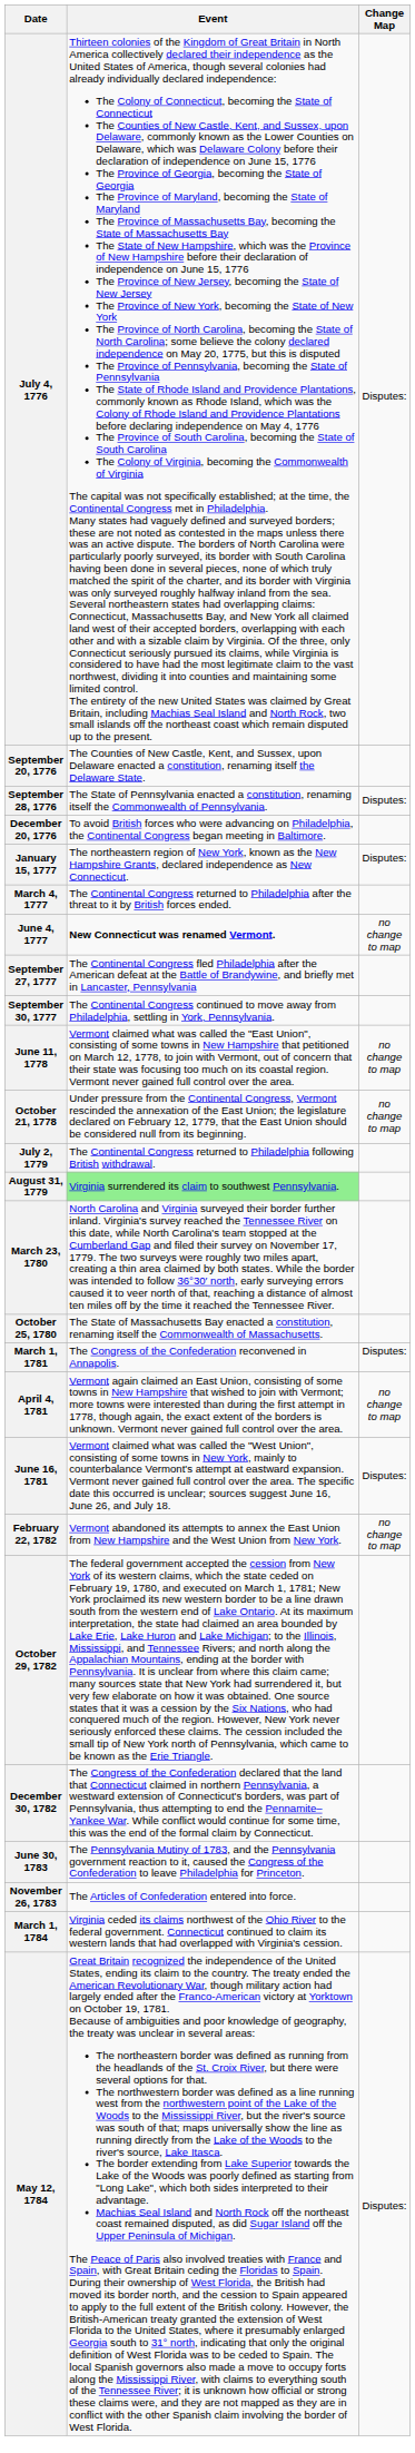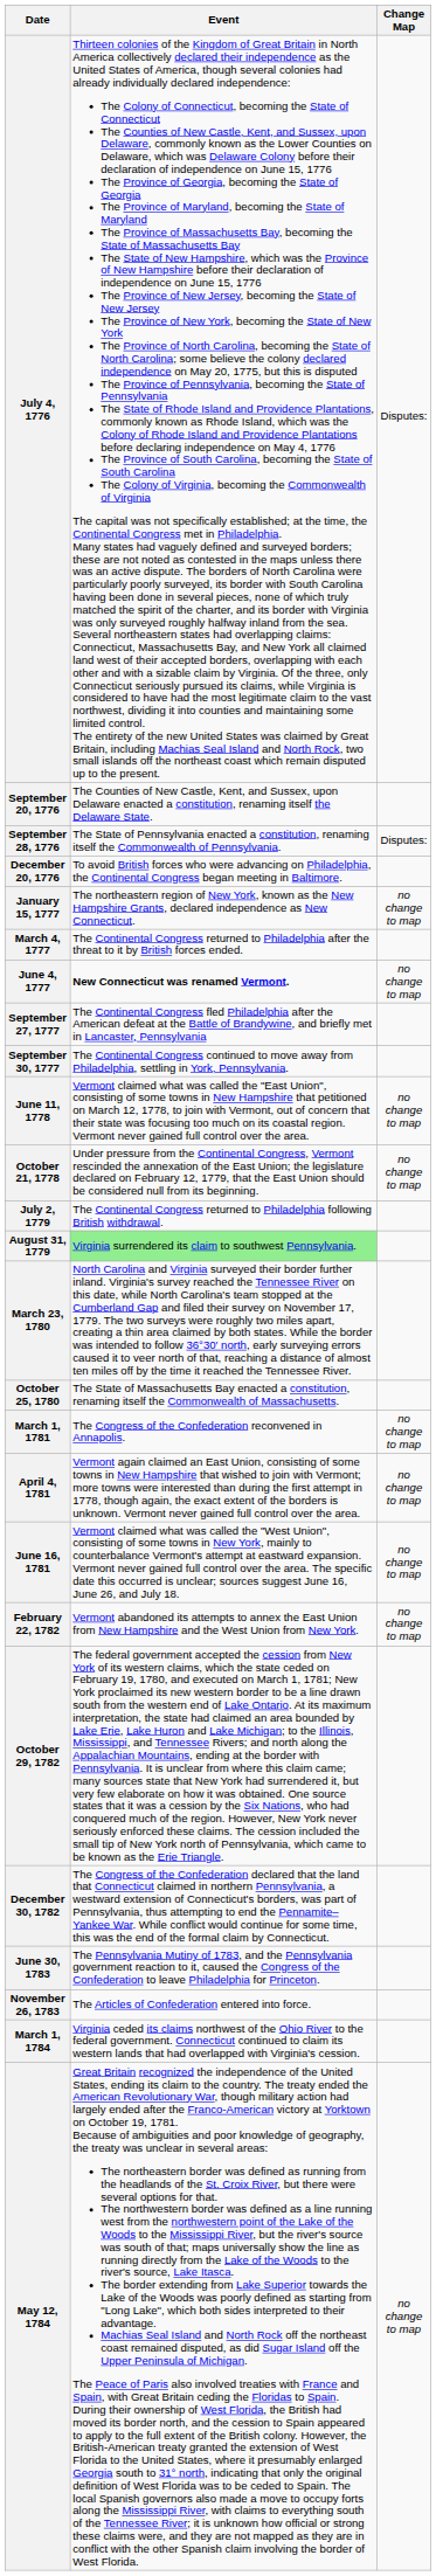 <table class="wikitable plainrowheaders">
 <tr>
 <th scope="col">Date</th>
 <th scope="col">Event</th>
 <th scope="col">Change Map</th>
 </tr>
 <tr>
 <th scope=row>July 4, 1776</th>
 <td><a href='#'>Thirteen colonies</a> of the <a href='#'>Kingdom of Great Britain</a> in North America collectively <a href='#'>declared their independence</a> as the United States of America, though several colonies had already individually declared independence:<br><ul><li>The <a href='#'>Colony of Connecticut</a>, becoming the <a href='#'>State of Connecticut</a></li><li>The <a href='#'>Counties of New Castle, Kent, and Sussex, upon Delaware</a>, commonly known as the Lower Counties on Delaware, which was <a href='#'>Delaware Colony</a> before their declaration of independence on June 15, 1776</li><li>The <a href='#'>Province of Georgia</a>, becoming the <a href='#'>State of Georgia</a></li><li>The <a href='#'>Province of Maryland</a>, becoming the <a href='#'>State of Maryland</a></li><li>The <a href='#'>Province of Massachusetts Bay</a>, becoming the <a href='#'>State of Massachusetts Bay</a></li><li>The <a href='#'>State of New Hampshire</a>, which was the <a href='#'>Province of New Hampshire</a> before their declaration of independence on June 15, 1776</li><li>The <a href='#'>Province of New Jersey</a>, becoming the <a href='#'>State of New Jersey</a></li><li>The <a href='#'>Province of New York</a>, becoming the <a href='#'>State of New York</a></li><li>The <a href='#'>Province of North Carolina</a>, becoming the <a href='#'>State of North Carolina</a>; some believe the colony <a href='#'>declared independence</a> on May 20, 1775, but this is disputed</li><li>The <a href='#'>Province of Pennsylvania</a>, becoming the <a href='#'>State of Pennsylvania</a></li><li>The <a href='#'>State of Rhode Island and Providence Plantations</a>, commonly known as Rhode Island, which was the <a href='#'>Colony of Rhode Island and Providence Plantations</a> before declaring independence on May 4, 1776</li><li>The <a href='#'>Province of South Carolina</a>, becoming the <a href='#'>State of South Carolina</a></li><li>The <a href='#'>Colony of Virginia</a>, becoming the <a href='#'>Commonwealth of Virginia</a></li></ul>The capital was not specifically established; at the time, the <a href='#'>Continental Congress</a> met in <a href='#'>Philadelphia</a>.<br>Many states had vaguely defined and surveyed borders; these are not noted as contested in the maps unless there was an active dispute. The borders of North Carolina were particularly poorly surveyed, its border with South Carolina having been done in several pieces, none of which truly matched the spirit of the charter, and its border with Virginia was only surveyed roughly halfway inland from the sea.<br>Several northeastern states had overlapping claims: Connecticut, Massachusetts Bay, and New York all claimed land west of their accepted borders, overlapping with each other and with a sizable claim by Virginia. Of the three, only Connecticut seriously pursued its claims, while Virginia is considered to have had the most legitimate claim to the vast northwest, dividing it into counties and maintaining some limited control.<br>The entirety of the new United States was claimed by Great Britain, including <a href='#'>Machias Seal Island</a> and <a href='#'>North Rock</a>, two small islands off the northeast coast which remain disputed up to the present.</td>
 <td align="center"><br><br>Disputes:<br><br></td>
 </tr>
 <tr>
 <th scope=row>September 20, 1776</th>
 <td>The Counties of New Castle, Kent, and Sussex, upon Delaware enacted a <a href='#'>constitution</a>, renaming itself <a href='#'>the Delaware State</a>.</td>
 <td align="center"></td>
 </tr>
 <tr>
 <th scope=row>September 28, 1776</th>
 <td>The State of Pennsylvania enacted a <a href='#'>constitution</a>, renaming itself the <a href='#'>Commonwealth of Pennsylvania</a>.</td>
 <td align="center">Disputes:<br></td>
 </tr>
 <tr>
 <th scope=row>December 20, 1776</th>
 <td>To avoid <a href='#'>British</a> forces who were advancing on <a href='#'>Philadelphia</a>, the <a href='#'>Continental Congress</a> began meeting in <a href='#'>Baltimore</a>.</td>
 <td align="center"></td>
 </tr>
 <tr>
 <th scope=row>January 15, 1777</th>
 <td>The northeastern region of <a href='#'>New York</a>, known as the <a href='#'>New Hampshire Grants</a>, declared independence as <a href='#'>New Connecticut</a>.</td>
-<td align="center">Disputes:<br><br></td>
+<td align="center"><em>no change to map</em></td>
 </tr>
 <tr>
 <th scope=row>March 4, 1777</th>
 <td>The <a href='#'>Continental Congress</a> returned to <a href='#'>Philadelphia</a> after the threat to it by <a href='#'>British</a> forces ended.</td>
 <td align="center"></td>
 </tr>
 <tr>
 <th scope=row>June 4, 1777</th>
 <td><strong>New Connecticut was renamed <a href='#'>Vermont</a>.</strong></td>
 <td align="center"><em>no change to map</em></td>
 </tr>
 <tr>
 <th scope=row>September 27, 1777</th>
 <td>The <a href='#'>Continental Congress</a> fled <a href='#'>Philadelphia</a> after the American defeat at the <a href='#'>Battle of Brandywine</a>, and briefly met in <a href='#'>Lancaster, Pennsylvania</a></td>
 <td align="center"></td>
 </tr>
 <tr>
 <th scope=row>September 30, 1777</th>
 <td>The <a href='#'>Continental Congress</a> continued to move away from <a href='#'>Philadelphia</a>, settling in <a href='#'>York, Pennsylvania</a>.</td>
 <td align="center"></td>
 </tr>
 <tr>
 <th scope=row>June 11, 1778</th>
 <td><a href='#'>Vermont</a> claimed what was called the "East Union", consisting of some towns in <a href='#'>New Hampshire</a> that petitioned on March 12, 1778, to join with Vermont, out of concern that their state was focusing too much on its coastal region. Vermont never gained full control over the area.</td>
 <td align="center"><em>no change to map</em></td>
 </tr>
 <tr>
 <th scope=row>October 21, 1778</th>
 <td>Under pressure from the <a href='#'>Continental Congress</a>, <a href='#'>Vermont</a> rescinded the annexation of the East Union; the legislature declared on February 12, 1779, that the East Union should be considered null from its beginning.</td>
 <td align="center"><em>no change to map</em></td>
 </tr>
 <tr>
 <th scope=row>July 2, 1779</th>
 <td>The <a href='#'>Continental Congress</a> returned to <a href='#'>Philadelphia</a> following <a href='#'>British</a> <a href='#'>withdrawal</a>.</td>
 <td align="center"></td>
 </tr>
 <tr>
 <th scope=row>August 31, 1779</th>
 <td style="background: lightgreen;"><a href='#'>Virginia</a> surrendered its <a href='#'>claim</a> to southwest <a href='#'>Pennsylvania</a>.</td>
 <td align="center"></td>
 </tr>
 <tr>
 <th scope=row>March 23, 1780</th>
 <td><a href='#'>North Carolina</a> and <a href='#'>Virginia</a> surveyed their border further inland. Virginia's survey reached the <a href='#'>Tennessee River</a> on this date, while North Carolina's team stopped at the <a href='#'>Cumberland Gap</a> and filed their survey on November 17, 1779. The two surveys were roughly two miles apart, creating a thin area claimed by both states. While the border was intended to follow <a href='#'>36°30′ north</a>, early surveying errors caused it to veer north of that, reaching a distance of almost ten miles off by the time it reached the Tennessee River.</td>
 <td align="center"></td>
 </tr>
 <tr>
 <th scope=row>October 25, 1780</th>
 <td>The State of Massachusetts Bay enacted a <a href='#'>constitution</a>, renaming itself the <a href='#'>Commonwealth of Massachusetts</a>.</td>
 <td align="center"></td>
 </tr>
 <tr>
 <th scope=row>March 1, 1781</th>
 <td>The <a href='#'>Congress of the Confederation</a> reconvened in <a href='#'>Annapolis</a>.</td>
-<td align="center">Disputes:<br><br></td>
+<td align="center"><em>no change to map</em></td>
 </tr>
 <tr>
 <th scope=row>April 4, 1781</th>
 <td><a href='#'>Vermont</a> again claimed an East Union, consisting of some towns in <a href='#'>New Hampshire</a> that wished to join with Vermont; more towns were interested than during the first attempt in 1778, though again, the exact extent of the borders is unknown. Vermont never gained full control over the area.</td>
 <td align="center"><em>no change to map</em></td>
 </tr>
 <tr>
 <th scope=row>June 16, 1781</th>
 <td><a href='#'>Vermont</a> claimed what was called the "West Union", consisting of some towns in <a href='#'>New York</a>, mainly to counterbalance Vermont's attempt at eastward expansion. Vermont never gained full control over the area. The specific date this occurred is unclear; sources suggest June 16, June 26, and July 18.</td>
-<td align="center">Disputes:<br></td>
+<td align="center"><em>no change to map</em></td>
 </tr>
 <tr>
 <th scope=row>February 22, 1782</th>
 <td><a href='#'>Vermont</a> abandoned its attempts to annex the East Union from <a href='#'>New Hampshire</a> and the West Union from <a href='#'>New York</a>.</td>
 <td align="center"><em>no change to map</em></td>
 </tr>
 <tr>
 <th scope=row>October 29, 1782</th>
 <td>The federal government accepted the <a href='#'>cession</a> from <a href='#'>New York</a> of its western claims, which the state ceded on February 19, 1780, and executed on March 1, 1781; New York proclaimed its new western border to be a line drawn south from the western end of <a href='#'>Lake Ontario</a>. At its maximum interpretation, the state had claimed an area bounded by <a href='#'>Lake Erie</a>, <a href='#'>Lake Huron</a> and <a href='#'>Lake Michigan</a>; to the <a href='#'>Illinois</a>, <a href='#'>Mississippi</a>, and <a href='#'>Tennessee</a> Rivers; and north along the <a href='#'>Appalachian Mountains</a>, ending at the border with <a href='#'>Pennsylvania</a>. It is unclear from where this claim came; many sources state that New York had surrendered it, but very few elaborate on how it was obtained. One source states that it was a cession by the <a href='#'>Six Nations</a>, who had conquered much of the region. However, New York never seriously enforced these claims. The cession included the small tip of New York north of Pennsylvania, which came to be known as the <a href='#'>Erie Triangle</a>.</td>
 <td></td>
 </tr>
 <tr>
 <th scope=row>December 30, 1782</th>
 <td>The <a href='#'>Congress of the Confederation</a> declared that the land that <a href='#'>Connecticut</a> claimed in northern <a href='#'>Pennsylvania</a>, a westward extension of Connecticut's borders, was part of Pennsylvania, thus attempting to end the <a href='#'>Pennamite–Yankee War</a>. While conflict would continue for some time, this was the end of the formal claim by Connecticut.</td>
 <td></td>
 </tr>
 <tr>
 <th scope=row>June 30, 1783</th>
 <td>The <a href='#'>Pennsylvania Mutiny of 1783</a>, and the <a href='#'>Pennsylvania</a> government reaction to it, caused the <a href='#'>Congress of the Confederation</a> to leave <a href='#'>Philadelphia</a> for <a href='#'>Princeton</a>.</td>
 <td align="center"></td>
 </tr>
 <tr>
 <th scope=row>November 26, 1783</th>
 <td>The <a href='#'>Articles of Confederation</a> entered into force.</td>
 <td align="center"></td>
 </tr>
 <tr>
 <th scope=row>March 1, 1784</th>
 <td><a href='#'>Virginia</a> ceded <a href='#'>its claims</a> northwest of the <a href='#'>Ohio River</a> to the federal government. <a href='#'>Connecticut</a> continued to claim its western lands that had overlapped with Virginia's cession.</td>
 <td></td>
 </tr>
 <tr>
 <th scope=row>May 12, 1784</th>
 <td><a href='#'>Great Britain</a> <a href='#'>recognized</a> the independence of the United States, ending its claim to the country. The treaty ended the <a href='#'>American Revolutionary War</a>, though military action had largely ended after the <a href='#'>Franco-American</a> victory at <a href='#'>Yorktown</a> on October 19, 1781.<br>Because of ambiguities and poor knowledge of geography, the treaty was unclear in several areas:<ul><li>The northeastern border was defined as running from the headlands of the <a href='#'>St. Croix River</a>, but there were several options for that.</li><li>The northwestern border was defined as a line running west from the <a href='#'>northwestern point of the Lake of the Woods</a> to the <a href='#'>Mississippi River</a>, but the river's source was south of that; maps universally show the line as running directly from the <a href='#'>Lake of the Woods</a> to the river's source, <a href='#'>Lake Itasca</a>.</li><li>The border extending from <a href='#'>Lake Superior</a> towards the Lake of the Woods was poorly defined as starting from "Long Lake", which both sides interpreted to their advantage.</li><li><a href='#'>Machias Seal Island</a> and <a href='#'>North Rock</a> off the northeast coast remained disputed, as did <a href='#'>Sugar Island</a> off the <a href='#'>Upper Peninsula of Michigan</a>.</li></ul>The <a href='#'>Peace of Paris</a> also involved treaties with <a href='#'>France</a> and <a href='#'>Spain</a>, with Great Britain ceding the <a href='#'>Floridas</a> to <a href='#'>Spain</a>. During their ownership of <a href='#'>West Florida</a>, the British had moved its border north, and the cession to Spain appeared to apply to the full extent of the British colony. However, the British-American treaty granted the extension of West Florida to the United States, where it presumably enlarged <a href='#'>Georgia</a> south to <a href='#'>31° north</a>, indicating that only the original definition of West Florida was to be ceded to Spain. The local Spanish governors also made a move to occupy forts along the <a href='#'>Mississippi River</a>, with claims to everything south of the <a href='#'>Tennessee River</a>; it is unknown how official or strong these claims were, and they are not mapped as they are in conflict with the other Spanish claim involving the border of West Florida.</td>
-<td align="center"><br><br>Disputes:<br></td>
+<td align="center"><em>no change to map</em></td>
 </tr>
 </table>
